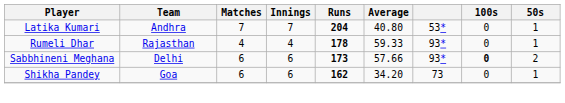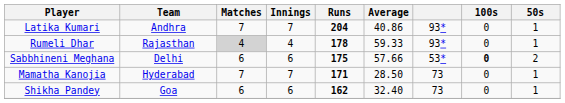 <table class="wikitable" style="text-align:center;">
 <tr>
 <th width=150>Player</th>
 <th width=125>Team</th>
 <th width=60>Matches</th>
 <th width=60>Innings</th>
 <th width=60>Runs</th>
 <th width=60>Average</th>
 <th width=60></th>
 <th width=60>100s</th>
 <th width=60>50s</th>
 </tr>
 <tr>
 <td><a href='#'>Latika Kumari</a></td>
 <td><a href='#'>Andhra</a></td>
 <td>7</td>
 <td>7</td>
 <td><strong>204</strong></td>
-<td>40.80</td>
-<td>53<a href='#'>*</a></td>
+<td>40.86</td>
+<td>93<a href='#'>*</a></td>
 <td>0</td>
 <td>1</td>
 </tr>
 <tr>
 <td><a href='#'>Rumeli Dhar</a></td>
 <td><a href='#'>Rajasthan</a></td>
-<td>4</td>
+<td style="background: lightgrey;">4</td>
 <td>4</td>
 <td><strong>178</strong></td>
 <td>59.33</td>
 <td>93<a href='#'>*</a></td>
 <td>0</td>
 <td>1</td>
 </tr>
 <tr>
 <td><a href='#'>Sabbhineni Meghana</a></td>
 <td><a href='#'>Delhi</a></td>
 <td>6</td>
 <td>6</td>
-<td><strong>173</strong></td>
+<td><strong>175</strong></td>
 <td>57.66</td>
-<td>93<a href='#'>*</a></td>
+<td>53<a href='#'>*</a></td>
 <td><strong>0</strong></td>
 <td>2</td>
+</tr>
+<tr>
+<td><a href='#'>Mamatha Kanojia</a></td>
+<td><a href='#'>Hyderabad</a></td>
+<td>7</td>
+<td>7</td>
+<td><strong>171</strong></td>
+<td>28.50</td>
+<td>73</td>
+<td>0</td>
+<td>1</td>
 </tr>
 <tr>
 <td><a href='#'>Shikha Pandey</a></td>
 <td><a href='#'>Goa</a></td>
 <td>6</td>
 <td>6</td>
 <td><strong>162</strong></td>
-<td>34.20</td>
+<td>32.40</td>
 <td>73</td>
 <td>0</td>
 <td>1</td>
 </tr>
 <tr>
 </tr>
 </table>
